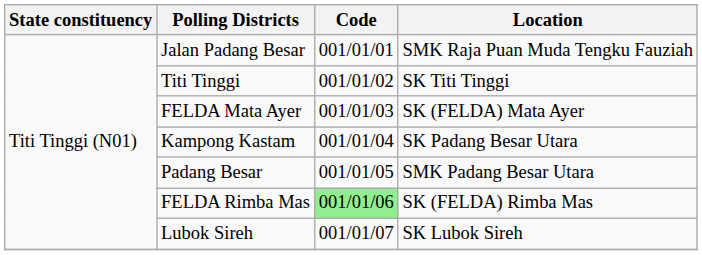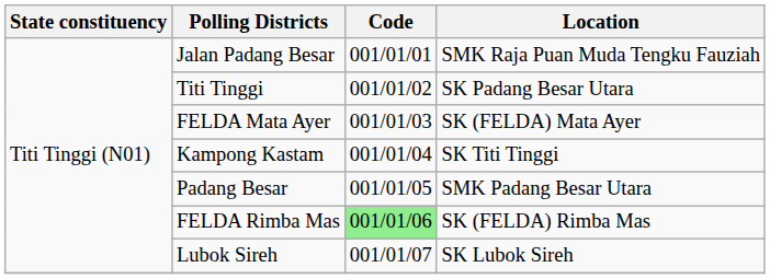 <table class="wikitable sortable mw-collapsible" style="white-space:nowrap;font-size:85%">
 <tr>
 <th>State constituency</th>
 <th>Polling Districts</th>
 <th>Code</th>
 <th>Location</th>
 </tr>
 <tr>
 <td rowspan="7">Titi Tinggi (N01)</td>
 <td>Jalan Padang Besar</td>
 <td>001/01/01</td>
 <td>SMK Raja Puan Muda Tengku Fauziah</td>
 </tr>
 <tr>
 <td>Titi Tinggi</td>
 <td>001/01/02</td>
-<td>SK Titi Tinggi</td>
+<td>SK Padang Besar Utara</td>
 </tr>
 <tr>
 <td>FELDA Mata Ayer</td>
 <td>001/01/03</td>
 <td>SK (FELDA) Mata Ayer</td>
 </tr>
 <tr>
 <td>Kampong Kastam</td>
 <td>001/01/04</td>
-<td>SK Padang Besar Utara</td>
+<td>SK Titi Tinggi</td>
 </tr>
 <tr>
 <td>Padang Besar</td>
 <td>001/01/05</td>
 <td>SMK Padang Besar Utara</td>
 </tr>
 <tr>
 <td>FELDA Rimba Mas</td>
 <td style="background: lightgreen;">001/01/06</td>
 <td>SK (FELDA) Rimba Mas</td>
 </tr>
 <tr>
 <td>Lubok Sireh</td>
 <td>001/01/07</td>
 <td>SK Lubok Sireh</td>
 </tr>
 <tr>
 </tr>
 </table>
